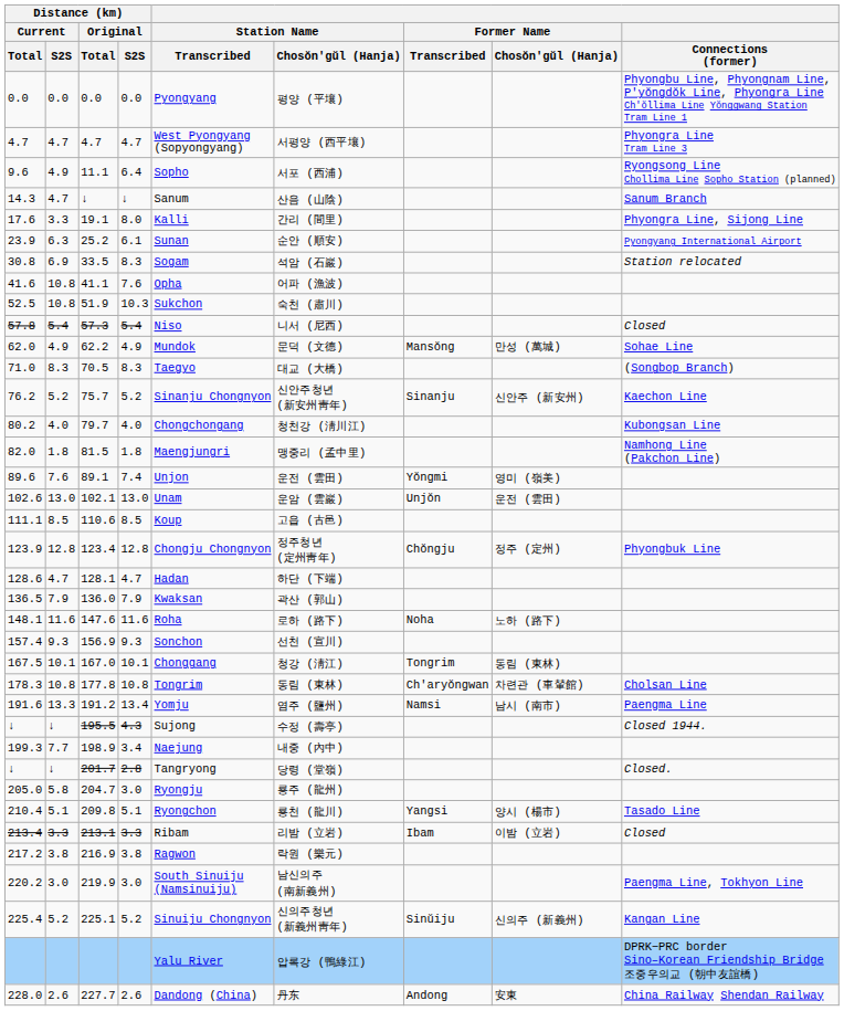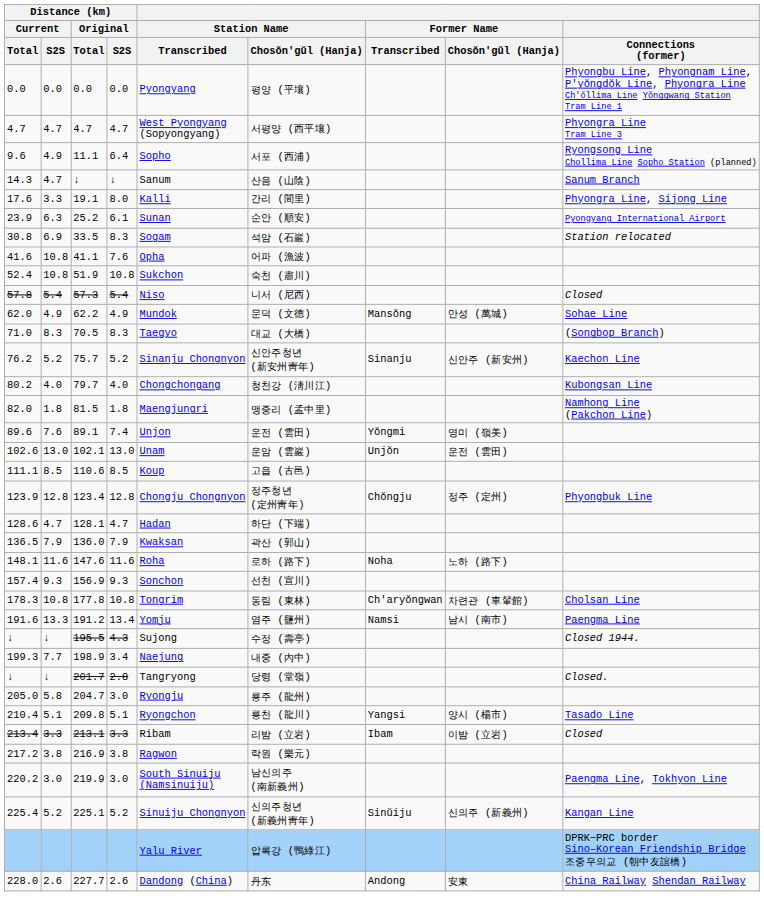 <table class="wikitable" style="font-size:85%;">
 <tr>
 <th colspan="4">Distance (km)</th>
 <th colspan="5"></th>
 </tr>
 <tr>
 <th colspan="2">Current</th>
 <th colspan="2">Original</th>
 <th colspan="2">Station Name</th>
 <th colspan="2">Former Name</th>
 <th></th>
 </tr>
 <tr>
 <th>Total</th>
 <th>S2S</th>
 <th>Total</th>
 <th>S2S</th>
 <th>Transcribed</th>
 <th>Chosŏn'gŭl (Hanja)</th>
 <th>Transcribed</th>
 <th>Chosŏn'gŭl (Hanja)</th>
 <th>Connections<br>(former)</th>
 </tr>
 <tr>
 <td>0.0</td>
 <td>0.0</td>
 <td>0.0</td>
 <td>0.0</td>
 <td><a href='#'>Pyongyang</a></td>
 <td>평양 (平壤)</td>
 <td></td>
 <td></td>
 <td><a href='#'>Phyongbu Line</a>, <a href='#'>Phyongnam Line</a>,<br><a href='#'>P'yŏngdŏk Line</a>, <a href='#'>Phyongra Line</a><br>  <small><a href='#'>Ch'ŏllima Line</a> <a href='#'>Yŏnggwang Station</a></small><br>  <small><a href='#'>Tram Line 1</a></small></td>
 </tr>
 <tr>
 <td>4.7</td>
 <td>4.7</td>
 <td>4.7</td>
 <td>4.7</td>
 <td><a href='#'>West Pyongyang</a><br>(Sopyongyang)</td>
 <td>서평양 (西平壤)</td>
 <td></td>
 <td></td>
 <td><a href='#'>Phyongra Line</a><br>  <small><a href='#'>Tram Line 3</a></small></td>
 </tr>
 <tr>
 <td>9.6</td>
 <td>4.9</td>
 <td>11.1</td>
 <td>6.4</td>
 <td><a href='#'>Sopho</a></td>
 <td>서포 (西浦)</td>
 <td></td>
 <td></td>
 <td><a href='#'>Ryongsong Line</a><br>  <small><a href='#'>Chollima Line</a> <a href='#'>Sopho Station</a> (planned)</small></td>
 </tr>
 <tr>
 <td>14.3</td>
 <td>4.7</td>
 <td>↓</td>
 <td>↓</td>
 <td>Sanum</td>
 <td>산음 (山陰)</td>
 <td></td>
 <td></td>
 <td><a href='#'>Sanum Branch</a></td>
 </tr>
 <tr>
 <td>17.6</td>
 <td>3.3</td>
 <td>19.1</td>
 <td>8.0</td>
 <td><a href='#'>Kalli</a></td>
 <td>간리 (間里)</td>
 <td></td>
 <td></td>
 <td><a href='#'>Phyongra Line</a>, <a href='#'>Sijong Line</a></td>
 </tr>
 <tr>
 <td>23.9</td>
 <td>6.3</td>
 <td>25.2</td>
 <td>6.1</td>
 <td><a href='#'>Sunan</a></td>
 <td>순안 (順安)</td>
 <td></td>
 <td></td>
 <td><small><a href='#'>Pyongyang International Airport</a></small></td>
 </tr>
 <tr>
 <td>30.8</td>
 <td>6.9</td>
 <td>33.5</td>
 <td>8.3</td>
 <td><a href='#'>Sogam</a></td>
 <td>석암 (石巖)</td>
 <td></td>
 <td></td>
 <td><em>Station relocated</em></td>
 </tr>
 <tr>
 <td>41.6</td>
 <td>10.8</td>
 <td>41.1</td>
 <td>7.6</td>
 <td><a href='#'>Opha</a></td>
 <td>어파 (漁波)</td>
 <td></td>
 <td></td>
 <td></td>
 </tr>
 <tr>
-<td>52.5</td>
+<td>52.4</td>
 <td>10.8</td>
 <td>51.9</td>
-<td>10.3</td>
+<td>10.8</td>
 <td><a href='#'>Sukchon</a></td>
 <td>숙천 (肅川)</td>
 <td></td>
 <td></td>
 <td></td>
 </tr>
 <tr>
 <td><del>57.8</del></td>
 <td><del>5.4</del></td>
 <td><del>57.3</del></td>
 <td><del>5.4</del></td>
 <td><a href='#'>Niso</a></td>
 <td>니서 (尼西)</td>
 <td></td>
 <td></td>
 <td><em>Closed</em></td>
 </tr>
 <tr>
 <td>62.0</td>
 <td>4.9</td>
 <td>62.2</td>
 <td>4.9</td>
 <td><a href='#'>Mundok</a></td>
 <td>문덕 (文德)</td>
 <td>Mansŏng</td>
 <td>만성 (萬城)</td>
 <td><a href='#'>Sohae Line</a></td>
 </tr>
 <tr>
 <td>71.0</td>
 <td>8.3</td>
 <td>70.5</td>
 <td>8.3</td>
 <td><a href='#'>Taegyo</a></td>
 <td>대교 (大橋)</td>
 <td></td>
 <td></td>
 <td>(<a href='#'>Songbop Branch</a>)</td>
 </tr>
 <tr>
 <td>76.2</td>
 <td>5.2</td>
 <td>75.7</td>
 <td>5.2</td>
 <td><a href='#'>Sinanju Chongnyon</a></td>
 <td>신안주청년<br>(新安州靑年)</td>
 <td>Sinanju</td>
 <td>신안주 (新安州)</td>
 <td><a href='#'>Kaechon Line</a></td>
 </tr>
 <tr>
 <td>80.2</td>
 <td>4.0</td>
 <td>79.7</td>
 <td>4.0</td>
 <td><a href='#'>Chongchongang</a></td>
 <td>청천강 (淸川江)</td>
 <td></td>
 <td></td>
 <td><a href='#'>Kubongsan Line</a></td>
 </tr>
 <tr>
 <td>82.0</td>
 <td>1.8</td>
 <td>81.5</td>
 <td>1.8</td>
 <td><a href='#'>Maengjungri</a></td>
 <td>맹중리 (孟中里)</td>
 <td></td>
 <td></td>
 <td><a href='#'>Namhong Line</a><br>(<a href='#'>Pakchon Line</a>)</td>
 </tr>
 <tr>
 <td>89.6</td>
 <td>7.6</td>
 <td>89.1</td>
 <td>7.4</td>
 <td><a href='#'>Unjon</a></td>
 <td>운전 (雲田)</td>
 <td>Yŏngmi</td>
 <td>영미 (嶺美)</td>
 <td></td>
 </tr>
 <tr>
 <td>102.6</td>
 <td>13.0</td>
 <td>102.1</td>
 <td>13.0</td>
 <td><a href='#'>Unam</a></td>
 <td>운암 (雲巖)</td>
 <td>Unjŏn</td>
 <td>운전 (雲田)</td>
 <td></td>
 </tr>
 <tr>
 <td>111.1</td>
 <td>8.5</td>
 <td>110.6</td>
 <td>8.5</td>
 <td><a href='#'>Koup</a></td>
 <td>고읍 (古邑)</td>
 <td></td>
 <td></td>
 <td></td>
 </tr>
 <tr>
 <td>123.9</td>
 <td>12.8</td>
 <td>123.4</td>
 <td>12.8</td>
 <td><a href='#'>Chongju Chongnyon</a></td>
 <td>정주청년<br>(定州靑年)</td>
 <td>Chŏngju</td>
 <td>정주 (定州)</td>
 <td><a href='#'>Phyongbuk Line</a></td>
 </tr>
 <tr>
 <td>128.6</td>
 <td>4.7</td>
 <td>128.1</td>
 <td>4.7</td>
 <td><a href='#'>Hadan</a></td>
 <td>하단 (下端)</td>
 <td></td>
 <td></td>
 <td></td>
 </tr>
 <tr>
 <td>136.5</td>
 <td>7.9</td>
 <td>136.0</td>
 <td>7.9</td>
 <td><a href='#'>Kwaksan</a></td>
 <td>곽산 (郭山)</td>
 <td></td>
 <td></td>
 <td></td>
 </tr>
 <tr>
 <td>148.1</td>
 <td>11.6</td>
 <td>147.6</td>
 <td>11.6</td>
 <td><a href='#'>Roha</a></td>
 <td>로하 (路下)</td>
 <td>Noha</td>
 <td>노하 (路下)</td>
 <td></td>
 </tr>
 <tr>
 <td>157.4</td>
 <td>9.3</td>
 <td>156.9</td>
 <td>9.3</td>
 <td><a href='#'>Sonchon</a></td>
 <td>선천 (宣川)</td>
 <td></td>
 <td></td>
 <td></td>
 </tr>
 <tr>
-<td>167.5</td>
-<td>10.1</td>
-<td>167.0</td>
-<td>10.1</td>
-<td><a href='#'>Chonggang</a></td>
-<td>청강 (淸江)</td>
-<td>Tongrim</td>
-<td>동림 (東林)</td>
-<td></td>
-</tr>
-<tr>
 <td>178.3</td>
 <td>10.8</td>
 <td>177.8</td>
 <td>10.8</td>
 <td><a href='#'>Tongrim</a></td>
 <td>동림 (東林)</td>
 <td>Ch'aryŏngwan</td>
 <td>차련관 (車輦館)</td>
 <td><a href='#'>Cholsan Line</a></td>
 </tr>
 <tr>
 <td>191.6</td>
 <td>13.3</td>
 <td>191.2</td>
 <td>13.4</td>
 <td><a href='#'>Yomju</a></td>
 <td>염주 (鹽州)</td>
 <td>Namsi</td>
 <td>남시 (南市)</td>
 <td><a href='#'>Paengma Line</a></td>
 </tr>
 <tr>
 <td>↓</td>
 <td>↓</td>
 <td><del>195.5</del></td>
 <td><del>4.3</del></td>
 <td>Sujong</td>
 <td>수정 (壽亭)</td>
 <td></td>
 <td></td>
 <td><em>Closed 1944.</em></td>
 </tr>
 <tr>
 <td>199.3</td>
 <td>7.7</td>
 <td>198.9</td>
 <td>3.4</td>
 <td><a href='#'>Naejung</a></td>
 <td>내중 (內中)</td>
 <td></td>
 <td></td>
 <td></td>
 </tr>
 <tr>
 <td>↓</td>
 <td>↓</td>
 <td><del>201.7</del></td>
 <td><del>2.8</del></td>
 <td>Tangryong</td>
 <td>당령 (堂嶺)</td>
 <td></td>
 <td></td>
 <td><em>Closed.</em></td>
 </tr>
 <tr>
 <td>205.0</td>
 <td>5.8</td>
 <td>204.7</td>
 <td>3.0</td>
 <td><a href='#'>Ryongju</a></td>
 <td>룡주 (龍州)</td>
 <td></td>
 <td></td>
 <td></td>
 </tr>
 <tr>
 <td>210.4</td>
 <td>5.1</td>
 <td>209.8</td>
 <td>5.1</td>
 <td><a href='#'>Ryongchon</a></td>
 <td>룡천 (龍川)</td>
 <td>Yangsi</td>
 <td>양시 (楊市)</td>
 <td><a href='#'>Tasado Line</a></td>
 </tr>
 <tr>
 <td><del>213.4</del></td>
 <td><del>3.3</del></td>
 <td><del>213.1</del></td>
 <td><del>3.3</del></td>
 <td>Ribam</td>
 <td>리밤 (立岩)</td>
 <td>Ibam</td>
 <td>이밤 (立岩)</td>
 <td><em>Closed</em></td>
 </tr>
 <tr>
 <td>217.2</td>
 <td>3.8</td>
 <td>216.9</td>
 <td>3.8</td>
 <td><a href='#'>Ragwon</a></td>
 <td>락원 (樂元)</td>
 <td></td>
 <td></td>
 <td></td>
 </tr>
 <tr>
 <td>220.2</td>
 <td>3.0</td>
 <td>219.9</td>
 <td>3.0</td>
 <td><a href='#'>South Sinuiju<br>(Namsinuiju)</a></td>
 <td>남신의주<br>(南新義州)</td>
 <td></td>
 <td></td>
 <td><a href='#'>Paengma Line</a>, <a href='#'>Tokhyon Line</a></td>
 </tr>
 <tr>
 <td>225.4</td>
 <td>5.2</td>
 <td>225.1</td>
 <td>5.2</td>
 <td><a href='#'>Sinuiju Chongnyon</a></td>
 <td>신의주청년<br>(新義州靑年)</td>
 <td>Sinŭiju</td>
 <td>신의주 (新義州)</td>
 <td><a href='#'>Kangan Line</a></td>
 </tr>
 <tr>
 <td bgcolor=#A2D2FA></td>
 <td bgcolor=#A2D2FA></td>
 <td bgcolor=#A2D2FA></td>
 <td bgcolor=#A2D2FA></td>
 <td bgcolor=#A2D2FA><a href='#'>Yalu River</a><br></td>
 <td bgcolor=#A2D2FA>압록강 (鴨綠江)</td>
 <td bgcolor=#A2D2FA></td>
 <td bgcolor=#A2D2FA></td>
 <td bgcolor=#A2D2FA>DPRK−PRC border<br><a href='#'>Sino–Korean Friendship Bridge</a><br>조중우의교 (朝中友誼橋)</td>
 </tr>
 <tr>
 <td>228.0</td>
 <td>2.6</td>
 <td>227.7</td>
 <td>2.6</td>
 <td><a href='#'>Dandong</a> (<a href='#'>China</a>)</td>
 <td>丹东</td>
 <td>Andong</td>
 <td>安東</td>
 <td><a href='#'>China Railway</a> <a href='#'>Shendan Railway</a></td>
 </tr>
 </table>
